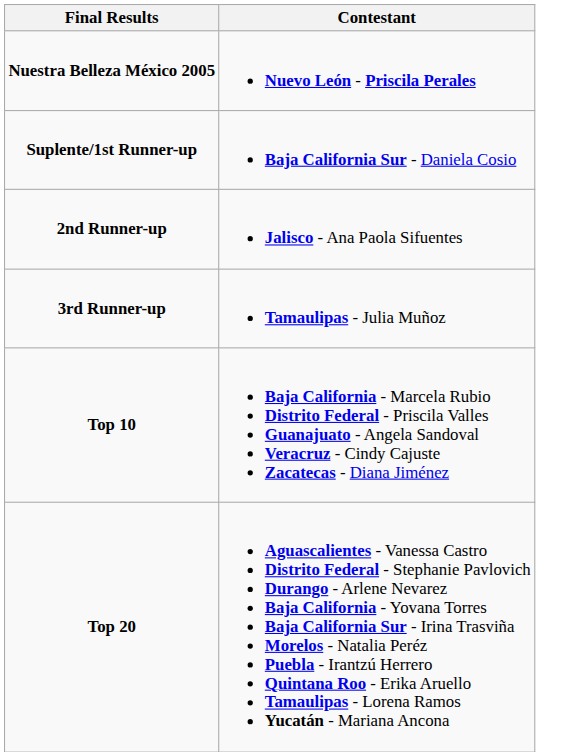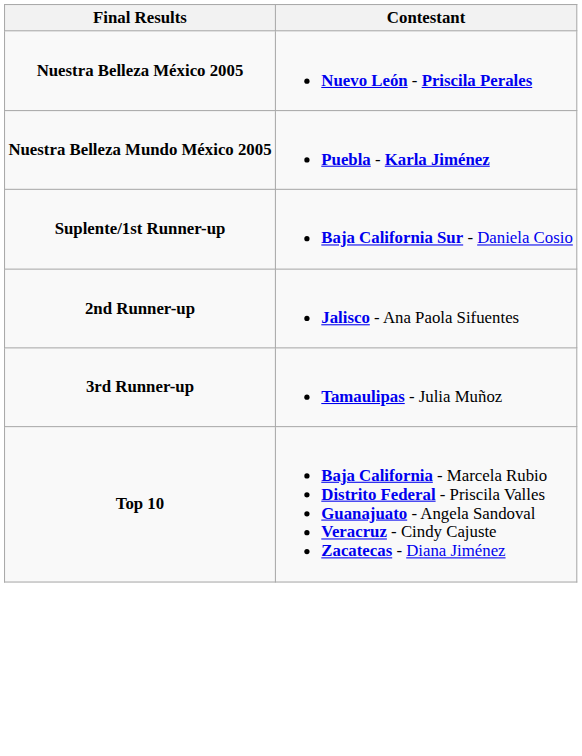 <table class="wikitable">
 <tr>
 <th>Final Results</th>
 <th>Contestant</th>
 </tr>
 <tr>
 <td align="center"><strong>Nuestra Belleza México 2005</strong></td>
 <td><br><ul><li><strong> <a href='#'>Nuevo León</a></strong> - <strong><a href='#'>Priscila Perales</a></strong></li></ul></td>
+</tr>
+<tr>
+<td align="center"><strong>Nuestra Belleza Mundo México 2005</strong></td>
+<td><br><ul><li><strong> <a href='#'>Puebla</a></strong> - <strong><a href='#'>Karla Jiménez</a></strong></li></ul></td>
 </tr>
 <tr>
 <td align="center"><strong>Suplente/1st Runner-up</strong></td>
 <td><br><ul><li><strong> <a href='#'>Baja California Sur</a></strong> - <a href='#'>Daniela Cosio</a></li></ul></td>
 </tr>
 <tr>
 <td align="center"><strong>2nd Runner-up</strong></td>
 <td><br><ul><li><strong> <a href='#'>Jalisco</a></strong> - Ana Paola Sifuentes</li></ul></td>
 </tr>
 <tr>
 <td align="center"><strong>3rd Runner-up</strong></td>
 <td><br><ul><li><strong> <a href='#'>Tamaulipas</a></strong> - Julia Muñoz</li></ul></td>
 </tr>
 <tr>
 <td align="center"><strong>Top 10</strong></td>
 <td><br><ul><li><strong> <a href='#'>Baja California</a></strong> - Marcela Rubio</li><li><strong> <a href='#'>Distrito Federal</a></strong> - Priscila Valles</li><li><strong> <a href='#'>Guanajuato</a></strong> - Angela Sandoval</li><li><strong> <a href='#'>Veracruz</a></strong> - Cindy Cajuste</li><li><strong> <a href='#'>Zacatecas</a></strong> - <a href='#'>Diana Jiménez</a></li></ul></td>
 </tr>
-<tr>
-<td align="center"><strong>Top 20</strong></td>
-<td><br><ul><li><strong> <a href='#'>Aguascalientes</a></strong> - Vanessa Castro</li><li><strong> <a href='#'>Distrito Federal</a></strong> - Stephanie Pavlovich</li><li><strong> <a href='#'>Durango</a></strong> - Arlene Nevarez</li><li><strong> <a href='#'>Baja California</a></strong> - Yovana Torres</li><li><strong> <a href='#'>Baja California Sur</a></strong> - Irina Trasviña</li><li><strong> <a href='#'>Morelos</a></strong> - Natalia Peréz</li><li><strong> <a href='#'>Puebla</a></strong> - Irantzú Herrero</li><li><strong> <a href='#'>Quintana Roo</a></strong> - Erika Aruello</li><li><strong> <a href='#'>Tamaulipas</a></strong> - Lorena Ramos</li><li><strong> Yucatán</strong> - Mariana Ancona</li></ul></td>
-</tr>
 </table>
